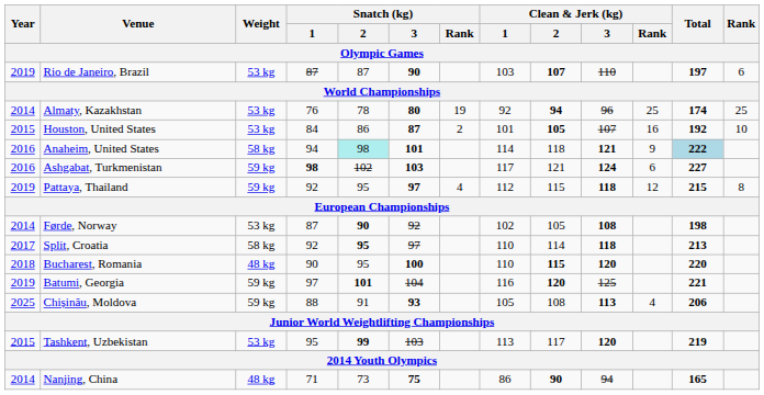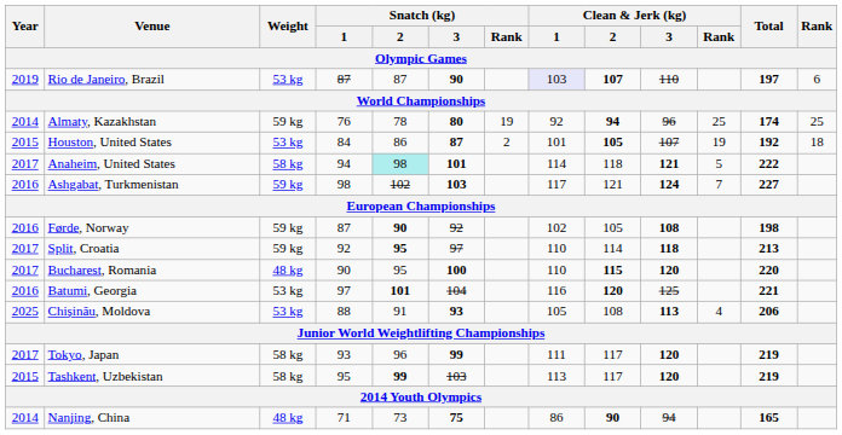 <table class="wikitable" style="text-align:center;">
 <tr>
 <th rowspan=2 width=40>Year</th>
 <th rowspan=2 width=250>Venue</th>
 <th rowspan=2 width=60>Weight</th>
 <th colspan=4>Snatch (kg)</th>
 <th colspan=4>Clean & Jerk (kg)</th>
 <th rowspan=2 width=60>Total</th>
 <th rowspan=2 width=40>Rank</th>
 </tr>
 <tr>
 <th width=60>1</th>
 <th width=60>2</th>
 <th width=60>3</th>
 <th width=45>Rank</th>
 <th width=60>1</th>
 <th width=60>2</th>
 <th width=60>3</th>
 <th width=45>Rank</th>
 </tr>
 <tr>
 <th colspan=13><a href='#'>Olympic Games</a></th>
 </tr>
 <tr>
 <td><a href='#'>2019</a></td>
 <td align=left><a href='#'>Rio de Janeiro</a>, Brazil</td>
 <td><a href='#'>53 kg</a></td>
 <td><s>87</s></td>
 <td>87</td>
 <td><strong>90</strong></td>
 <td></td>
-<td>103</td>
+<td style="background: lavender;">103</td>
 <td><strong>107</strong></td>
 <td><s>110</s></td>
 <td></td>
 <td><strong>197</strong></td>
 <td>6</td>
 </tr>
 <tr>
 <th colspan=13><a href='#'>World Championships</a></th>
 </tr>
 <tr>
 <td><a href='#'>2014</a></td>
 <td align=left><a href='#'>Almaty</a>, Kazakhstan</td>
-<td><a href='#'>53 kg</a></td>
+<td>59 kg</td>
 <td>76</td>
 <td>78</td>
 <td><strong>80</strong></td>
 <td>19</td>
 <td>92</td>
 <td><strong>94</strong></td>
 <td><s>96</s></td>
 <td>25</td>
 <td><strong>174</strong></td>
 <td>25</td>
 </tr>
 <tr>
 <td><a href='#'>2015</a></td>
 <td align=left><a href='#'>Houston</a>, United States</td>
 <td><a href='#'>53 kg</a></td>
 <td>84</td>
 <td>86</td>
 <td><strong>87</strong></td>
 <td>2</td>
 <td>101</td>
 <td><strong>105</strong></td>
 <td><s>107</s></td>
-<td>16</td>
+<td>19</td>
 <td><strong>192</strong></td>
-<td>10</td>
+<td>18</td>
 </tr>
 <tr>
-<td><a href='#'>2016</a></td>
+<td><a href='#'>2017</a></td>
 <td align=left><a href='#'>Anaheim</a>, United States</td>
 <td><a href='#'>58 kg</a></td>
 <td>94</td>
 <td style="background: paleturquoise;">98</td>
 <td><strong>101</strong></td>
 <td></td>
 <td>114</td>
 <td>118</td>
 <td><strong>121</strong></td>
-<td>9</td>
-<td style="background: lightblue;"><strong>222</strong></td>
+<td>5</td>
+<td><strong>222</strong></td>
 <td></td>
 </tr>
 <tr>
 <td><a href='#'>2016</a></td>
 <td align=left><a href='#'>Ashgabat</a>, Turkmenistan</td>
 <td><a href='#'>59 kg</a></td>
-<td><strong>98</strong></td>
+<td>98</td>
 <td><s>102</s></td>
 <td><strong>103</strong></td>
 <td></td>
 <td>117</td>
 <td>121</td>
 <td><strong>124</strong></td>
-<td>6</td>
+<td>7</td>
 <td><strong>227</strong></td>
 <td></td>
-</tr>
-<tr>
-<td><a href='#'>2019</a></td>
-<td align=left><a href='#'>Pattaya</a>, Thailand</td>
-<td><a href='#'>59 kg</a></td>
-<td>92</td>
-<td>95</td>
-<td><strong>97</strong></td>
-<td>4</td>
-<td>112</td>
-<td>115</td>
-<td><strong>118</strong></td>
-<td>12</td>
-<td><strong>215</strong></td>
-<td>8</td>
 </tr>
 <tr>
 <th colspan=13><a href='#'>European Championships</a></th>
 </tr>
 <tr>
-<td><a href='#'>2014</a></td>
+<td><a href='#'>2016</a></td>
 <td align=left><a href='#'>Førde</a>, Norway</td>
-<td>53 kg</td>
+<td>59 kg</td>
 <td>87</td>
 <td><strong>90</strong></td>
 <td><s>92</s></td>
 <td></td>
 <td>102</td>
 <td>105</td>
 <td><strong>108</strong></td>
 <td></td>
 <td><strong>198</strong></td>
 <td></td>
 </tr>
 <tr>
 <td><a href='#'>2017</a></td>
 <td align=left><a href='#'>Split</a>, Croatia</td>
-<td>58 kg</td>
+<td>59 kg</td>
 <td>92</td>
 <td><strong>95</strong></td>
 <td><s>97</s></td>
 <td></td>
 <td>110</td>
 <td>114</td>
 <td><strong>118</strong></td>
 <td><strong></strong></td>
 <td><strong>213</strong></td>
 <td><strong></strong></td>
 </tr>
 <tr>
-<td><a href='#'>2018</a></td>
+<td><a href='#'>2017</a></td>
 <td align=left><a href='#'>Bucharest</a>, Romania</td>
 <td><a href='#'>48 kg</a></td>
 <td>90</td>
 <td>95</td>
 <td><strong>100</strong></td>
 <td><strong></strong></td>
 <td>110</td>
 <td><strong>115</strong></td>
 <td><strong>120</strong></td>
 <td><strong></strong></td>
 <td><strong>220</strong></td>
 <td><strong></strong></td>
 </tr>
 <tr>
-<td><a href='#'>2019</a></td>
+<td><a href='#'>2016</a></td>
 <td align=left><a href='#'>Batumi</a>, Georgia</td>
-<td>59 kg</td>
+<td>53 kg</td>
 <td>97</td>
 <td><strong>101</strong></td>
 <td><s>104</s></td>
 <td></td>
 <td>116</td>
 <td><strong>120</strong></td>
 <td><s>125</s></td>
 <td></td>
 <td><strong>221</strong></td>
 <td></td>
 </tr>
 <tr>
 <td><a href='#'>2025</a></td>
 <td align=left><a href='#'>Chișinău</a>, Moldova</td>
-<td>59 kg</td>
+<td><a href='#'>53 kg</a></td>
 <td>88</td>
 <td>91</td>
 <td><strong>93</strong></td>
 <td></td>
 <td>105</td>
 <td>108</td>
 <td><strong>113</strong></td>
 <td>4</td>
 <td><strong>206</strong></td>
 <td></td>
 </tr>
 <tr>
 <th colspan=13><a href='#'>Junior World Weightlifting Championships</a></th>
 </tr>
 <tr>
+<td><a href='#'>2017</a></td>
+<td align=left><a href='#'>Tokyo</a>, Japan</td>
+<td>58 kg</td>
+<td>93</td>
+<td>96</td>
+<td><strong>99</strong></td>
+<td></td>
+<td>111</td>
+<td>117</td>
+<td><strong>120</strong></td>
+<td></td>
+<td><strong>219</strong></td>
+<td></td>
+</tr>
+<tr>
 <td><a href='#'>2015</a></td>
 <td align=left><a href='#'>Tashkent</a>, Uzbekistan</td>
-<td><a href='#'>53 kg</a></td>
+<td>58 kg</td>
 <td>95</td>
 <td><strong>99</strong></td>
 <td><s>103</s></td>
 <td></td>
 <td>113</td>
 <td>117</td>
 <td><strong>120</strong></td>
 <td></td>
 <td><strong>219</strong></td>
 <td></td>
 </tr>
 <tr>
 <th colspan=13><a href='#'>2014 Youth Olympics</a></th>
 </tr>
 <tr>
 <td><a href='#'>2014</a></td>
 <td align=left><a href='#'>Nanjing</a>, China</td>
 <td><a href='#'>48 kg</a></td>
 <td>71</td>
 <td>73</td>
 <td><strong>75</strong></td>
 <td></td>
 <td>86</td>
 <td><strong>90</strong></td>
 <td><s>94</s></td>
 <td></td>
 <td><strong>165</strong></td>
 <td></td>
 </tr>
 </table>
